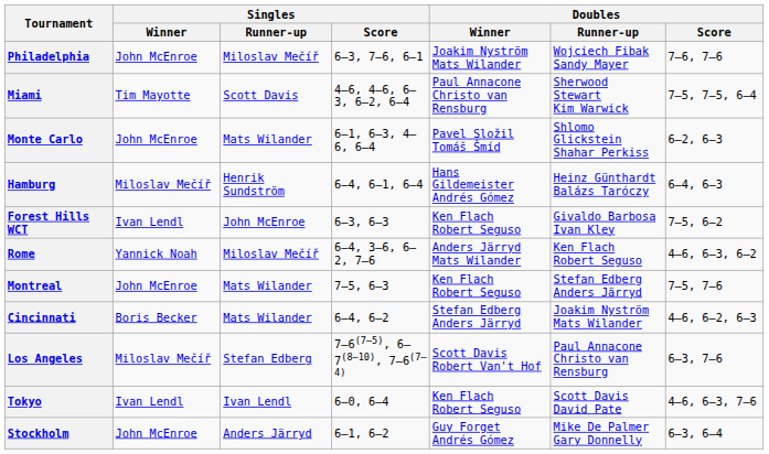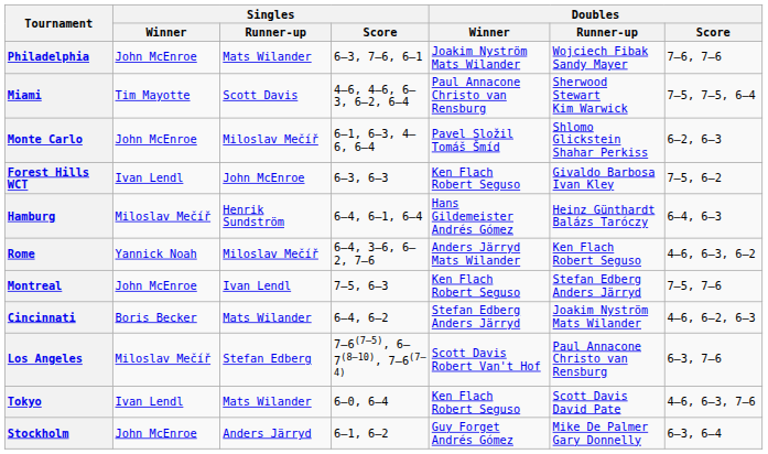 <table class=wikitable>
 <tr>
 <th style="width:140px;" rowspan="2">Tournament</th>
 <th style="width:170px;" colspan="3">Singles</th>
 <th style="width:170px;" colspan="3">Doubles</th>
 </tr>
 <tr>
 <th style="width:170px">Winner</th>
 <th style="width:170px">Runner-up</th>
 <th style="width:170px">Score</th>
 <th style="width:170px">Winner</th>
 <th style="width:170px">Runner-up</th>
 <th style="width:170px">Score</th>
 </tr>
 <tr>
 <th scope="row" style="text-align: left;"><a href='#'>Philadelphia</a></th>
 <td> <a href='#'>John McEnroe</a></td>
-<td> <a href='#'>Miloslav Mečíř</a></td>
+<td> <a href='#'>Mats Wilander</a></td>
 <td>6–3, 7–6, 6–1</td>
 <td> <a href='#'>Joakim Nyström</a> <br>  <a href='#'>Mats Wilander</a></td>
 <td> <a href='#'>Wojciech Fibak</a> <br>  <a href='#'>Sandy Mayer</a></td>
 <td>7–6, 7–6</td>
 </tr>
 <tr>
 <th scope="row" style="text-align: left;"><a href='#'>Miami</a></th>
 <td> <a href='#'>Tim Mayotte</a></td>
 <td> <a href='#'>Scott Davis</a></td>
 <td>4–6, 4–6, 6–3, 6–2, 6–4</td>
 <td> <a href='#'>Paul Annacone</a><br> <a href='#'>Christo van Rensburg</a></td>
 <td> <a href='#'>Sherwood Stewart</a><br> <a href='#'>Kim Warwick</a></td>
 <td>7–5, 7–5, 6–4</td>
 </tr>
 <tr>
 <th scope="row" style="text-align: left;"><a href='#'>Monte Carlo</a></th>
 <td> <a href='#'>John McEnroe</a></td>
-<td> <a href='#'>Mats Wilander</a></td>
+<td> <a href='#'>Miloslav Mečíř</a></td>
 <td>6–1, 6–3, 4–6, 6–4</td>
 <td> <a href='#'>Pavel Složil</a> <br>  <a href='#'>Tomáš Šmíd</a></td>
 <td> <a href='#'>Shlomo Glickstein</a> <br>  <a href='#'>Shahar Perkiss</a></td>
 <td>6–2, 6–3</td>
+</tr>
+<tr>
+<th scope="row" style="text-align: left;"><a href='#'>Forest Hills WCT</a></th>
+<td> <a href='#'>Ivan Lendl</a></td>
+<td> <a href='#'>John McEnroe</a></td>
+<td>6–3, 6–3</td>
+<td> <a href='#'>Ken Flach</a> <br>  <a href='#'>Robert Seguso</a></td>
+<td> <a href='#'>Givaldo Barbosa</a> <br>  <a href='#'>Ivan Kley</a></td>
+<td>7–5, 6–2</td>
 </tr>
 <tr>
 <th scope="row" style="text-align: left;"><a href='#'>Hamburg</a></th>
 <td> <a href='#'>Miloslav Mečíř</a></td>
 <td> <a href='#'>Henrik Sundström</a></td>
 <td>6–4, 6–1, 6–4</td>
 <td> <a href='#'>Hans Gildemeister</a> <br>  <a href='#'>Andrés Gómez</a></td>
 <td> <a href='#'>Heinz Günthardt</a> <br>  <a href='#'>Balázs Taróczy</a></td>
 <td>6–4, 6–3</td>
-</tr>
-<tr>
-<th scope="row" style="text-align: left;"><a href='#'>Forest Hills WCT</a></th>
-<td> <a href='#'>Ivan Lendl</a></td>
-<td> <a href='#'>John McEnroe</a></td>
-<td>6–3, 6–3</td>
-<td> <a href='#'>Ken Flach</a> <br>  <a href='#'>Robert Seguso</a></td>
-<td> <a href='#'>Givaldo Barbosa</a> <br>  <a href='#'>Ivan Kley</a></td>
-<td>7–5, 6–2</td>
 </tr>
 <tr>
 <th scope="row" style="text-align: left;"><a href='#'>Rome</a></th>
 <td> <a href='#'>Yannick Noah</a></td>
 <td> <a href='#'>Miloslav Mečíř</a></td>
 <td>6–4, 3–6, 6–2, 7–6</td>
 <td> <a href='#'>Anders Järryd</a> <br>  <a href='#'>Mats Wilander</a></td>
 <td> <a href='#'>Ken Flach</a> <br>  <a href='#'>Robert Seguso</a></td>
 <td>4–6, 6–3, 6–2</td>
 </tr>
 <tr>
 <th scope="row" style="text-align: left;"><a href='#'>Montreal</a></th>
 <td> <a href='#'>John McEnroe</a></td>
-<td> <a href='#'>Mats Wilander</a></td>
+<td> <a href='#'>Ivan Lendl</a></td>
 <td>7–5, 6–3</td>
 <td> <a href='#'>Ken Flach</a> <br>  <a href='#'>Robert Seguso</a></td>
 <td> <a href='#'>Stefan Edberg</a> <br>  <a href='#'>Anders Järryd</a></td>
 <td>7–5, 7–6</td>
 </tr>
 <tr>
 <th scope="row" style="text-align: left;"><a href='#'>Cincinnati</a></th>
 <td> <a href='#'>Boris Becker</a></td>
 <td> <a href='#'>Mats Wilander</a></td>
 <td>6–4, 6–2</td>
 <td> <a href='#'>Stefan Edberg</a> <br>  <a href='#'>Anders Järryd</a></td>
 <td> <a href='#'>Joakim Nyström</a> <br>  <a href='#'>Mats Wilander</a></td>
 <td>4–6, 6–2, 6–3</td>
 </tr>
 <tr>
 <th scope="row" style="text-align: left;"><a href='#'>Los Angeles</a></th>
 <td> <a href='#'>Miloslav Mečíř</a></td>
 <td> <a href='#'>Stefan Edberg</a></td>
 <td>7–6<sup>(7–5)</sup>, 6–7<sup>(8–10)</sup>, 7–6<sup>(7–4)</sup></td>
 <td> <a href='#'>Scott Davis</a> <br>  <a href='#'>Robert Van't Hof</a></td>
 <td> <a href='#'>Paul Annacone</a> <br>  <a href='#'>Christo van Rensburg</a></td>
 <td>6–3, 7–6</td>
 </tr>
 <tr>
 <th scope="row" style="text-align: left;"><a href='#'>Tokyo</a></th>
 <td> <a href='#'>Ivan Lendl</a></td>
-<td> <a href='#'>Ivan Lendl</a></td>
+<td> <a href='#'>Mats Wilander</a></td>
 <td>6–0, 6–4</td>
 <td> <a href='#'>Ken Flach</a> <br>  <a href='#'>Robert Seguso</a></td>
 <td> <a href='#'>Scott Davis</a> <br>  <a href='#'>David Pate</a></td>
 <td>4–6, 6–3, 7–6</td>
 </tr>
 <tr>
 <th scope="row" style="text-align: left;"><a href='#'>Stockholm</a></th>
 <td> <a href='#'>John McEnroe</a></td>
 <td> <a href='#'>Anders Järryd</a></td>
 <td>6–1, 6–2</td>
 <td> <a href='#'>Guy Forget</a> <br>  <a href='#'>Andrés Gómez</a></td>
 <td> <a href='#'>Mike De Palmer</a> <br>  <a href='#'>Gary Donnelly</a></td>
 <td>6–3, 6–4</td>
 </tr>
 </table>
